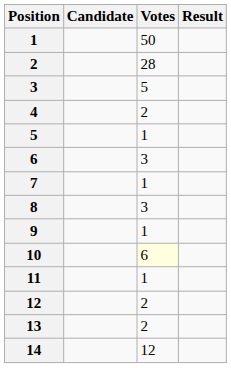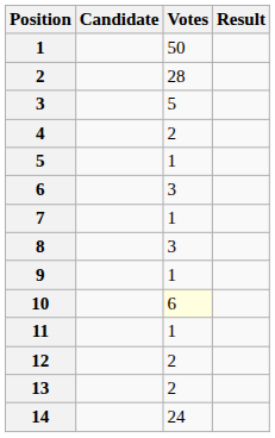 <table class="wikitable sortable">
 <tr>
 <th scope="col">Position</th>
 <th scope="col">Candidate</th>
 <th scope="col">Votes</th>
 <th scope="col">Result</th>
 </tr>
 <tr>
 <th scope="row">1</th>
 <td></td>
 <td>50</td>
 <td></td>
 </tr>
 <tr>
 <th scope="row">2</th>
 <td></td>
 <td>28</td>
 <td></td>
 </tr>
 <tr>
 <th scope="row">3</th>
 <td></td>
 <td>5</td>
 <td></td>
 </tr>
 <tr>
 <th scope="row">4</th>
 <td></td>
 <td>2</td>
 <td></td>
 </tr>
 <tr>
 <th scope="row">5</th>
 <td></td>
 <td>1</td>
 <td></td>
 </tr>
 <tr>
 <th scope="row">6</th>
 <td></td>
 <td>3</td>
 <td></td>
 </tr>
 <tr>
 <th scope="row">7</th>
 <td></td>
 <td>1</td>
 <td></td>
 </tr>
 <tr>
 <th scope="row">8</th>
 <td></td>
 <td>3</td>
 <td></td>
 </tr>
 <tr>
 <th scope="row">9</th>
 <td></td>
 <td>1</td>
 <td></td>
 </tr>
 <tr>
 <th scope="row">10</th>
 <td></td>
 <td style="background: lightyellow;">6</td>
 <td></td>
 </tr>
 <tr>
 <th scope="row">11</th>
 <td></td>
 <td>1</td>
 <td></td>
 </tr>
 <tr>
 <th scope="row">12</th>
 <td></td>
 <td>2</td>
 <td></td>
 </tr>
 <tr>
 <th scope="row">13</th>
 <td></td>
 <td>2</td>
 <td></td>
 </tr>
 <tr>
 <th scope="row">14</th>
 <td></td>
-<td>12</td>
+<td>24</td>
 <td></td>
 </tr>
 </table>
